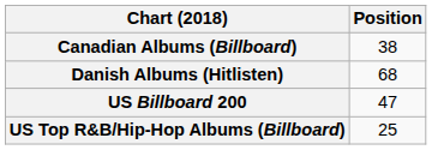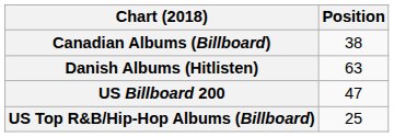 <table class="wikitable sortable plainrowheaders" style="text-align:center">
 <tr>
 <th scope="col">Chart (2018)</th>
 <th scope="col">Position</th>
 </tr>
 <tr>
 <th scope="row">Canadian Albums (<em>Billboard</em>)</th>
 <td>38</td>
 </tr>
 <tr>
 <th scope="row">Danish Albums (Hitlisten)</th>
-<td>68</td>
+<td>63</td>
 </tr>
 <tr>
 <th scope="row">US <em>Billboard</em> 200</th>
 <td>47</td>
 </tr>
 <tr>
 <th scope="row">US Top R&B/Hip-Hop Albums (<em>Billboard</em>)</th>
 <td>25</td>
 </tr>
 </table>
